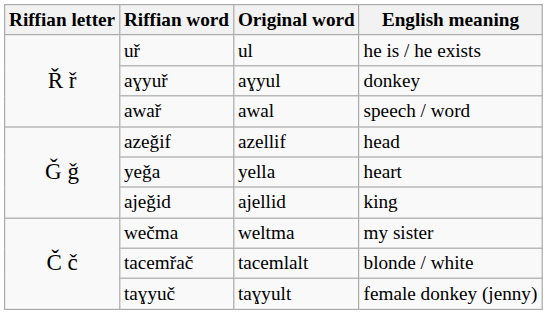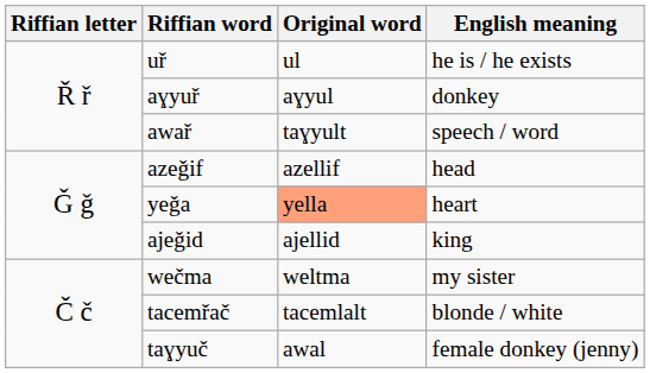 <table class="wikitable">
 <tr>
 <th><strong>Riffian letter</strong></th>
 <th>Riffian word</th>
 <th>Original word</th>
 <th>English meaning</th>
 </tr>
 <tr>
 <td rowspan="3" style="text-align:center;"><big>Ř ř</big></td>
 <td>uř</td>
 <td>ul</td>
 <td>he is / he exists</td>
 </tr>
 <tr>
 <td>aɣyuř</td>
 <td>aɣyul</td>
 <td>donkey</td>
 </tr>
 <tr>
 <td>awař</td>
-<td>awal</td>
+<td>taɣyult</td>
 <td>speech / word</td>
 </tr>
 <tr>
 <td rowspan="3" style="text-align:center;"><big>Ǧ ǧ</big></td>
 <td>azeǧif</td>
 <td>azellif</td>
 <td>head</td>
 </tr>
 <tr>
 <td>yeǧa</td>
-<td>yella</td>
+<td style="background: lightsalmon;">yella</td>
 <td>heart</td>
 </tr>
 <tr>
 <td>ajeǧid</td>
 <td>ajellid</td>
 <td>king</td>
 </tr>
 <tr>
 <td rowspan="3" style="text-align:center;"><big>Č č</big></td>
 <td>wečma</td>
 <td>weltma</td>
 <td>my sister</td>
 </tr>
 <tr>
 <td>tacemřač</td>
 <td>tacemlalt</td>
 <td>blonde / white</td>
 </tr>
 <tr>
 <td>taɣyuč</td>
-<td>taɣyult</td>
+<td>awal</td>
 <td>female donkey (jenny)</td>
 </tr>
 </table>
